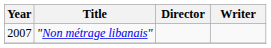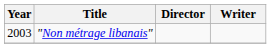 <table class="wikitable plainrowheaders">
 <tr>
 <th>Year</th>
 <th>Title</th>
 <th width="65">Director</th>
 <th width="65">Writer</th>
 </tr>
 <tr>
-<td>2007</td>
+<td>2003</td>
 <td><em>"<a href='#'>Non métrage libanais</a>"</em></td>
 <td></td>
 <td></td>
 </tr>
 <tr>
 </tr>
 </table>
